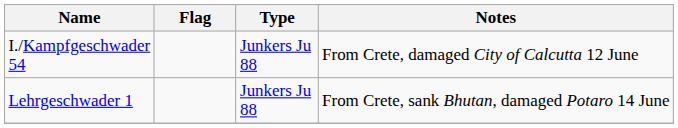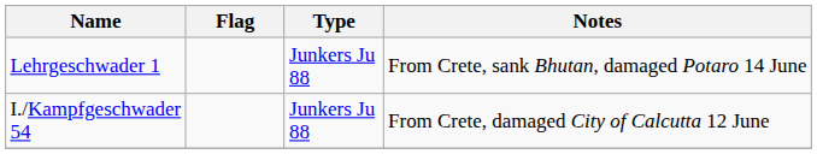 <table class="wikitable sortable">
 <tr>
 <th scope="col" width="120px">Name</th>
 <th scope="col" width="70px">Flag</th>
 <th scope="col" width="70px">Type</th>
 <th>Notes</th>
 </tr>
 <tr>
+<td align="left"><a href='#'>Lehrgeschwader 1</a></td>
+<td align="left"></td>
+<td align="left"><a href='#'>Junkers Ju 88</a></td>
+<td align="left">From Crete, sank <em>Bhutan</em>, damaged <em>Potaro</em> 14 June</td>
+</tr>
+<tr>
 <td align="left">I./<a href='#'>Kampfgeschwader 54</a></td>
 <td align="left"></td>
 <td align="left"><a href='#'>Junkers Ju 88</a></td>
 <td align="left">From Crete, damaged <em>City of Calcutta</em> 12 June</td>
 </tr>
 <tr>
-<td align="left"><a href='#'>Lehrgeschwader 1</a></td>
-<td align="left"></td>
-<td align="left"><a href='#'>Junkers Ju 88</a></td>
-<td align="left">From Crete, sank <em>Bhutan</em>, damaged <em>Potaro</em> 14 June</td>
-</tr>
-<tr>
 </tr>
 </table>
